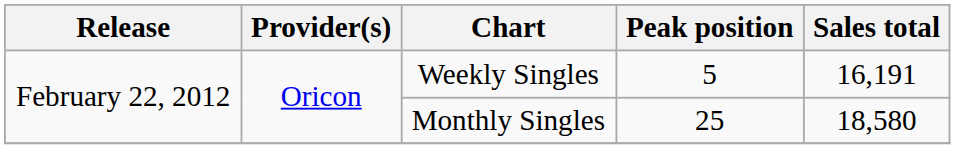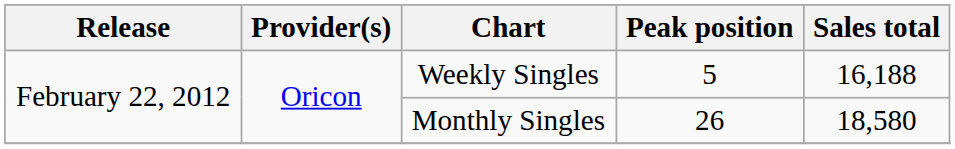 <table class="wikitable" width="520px">
 <tr>
 <th align="center">Release</th>
 <th align="center">Provider(s)</th>
 <th align="center">Chart</th>
 <th align="center">Peak position</th>
 <th align="center">Sales total</th>
 </tr>
 <tr>
 <td align="center" rowspan="2">February 22, 2012</td>
 <td align="center" rowspan="2"><a href='#'>Oricon</a></td>
 <td align="center">Weekly Singles</td>
 <td align="center">5</td>
-<td align="center">16,191</td>
+<td align="center">16,188</td>
 </tr>
 <tr>
 <td align="center">Monthly Singles</td>
-<td align="center">25</td>
+<td align="center">26</td>
 <td align="center">18,580</td>
 </tr>
 <tr>
 </tr>
 </table>
